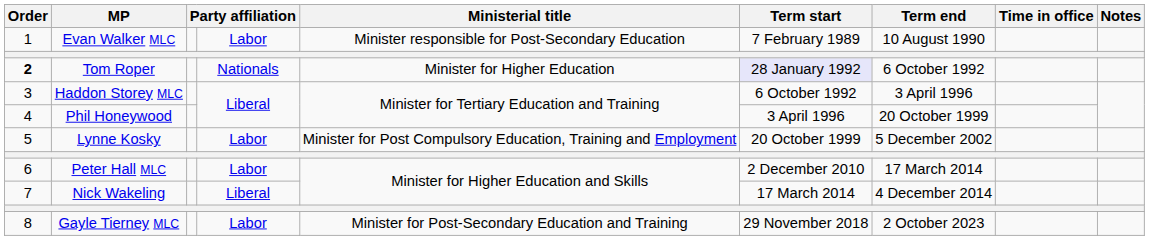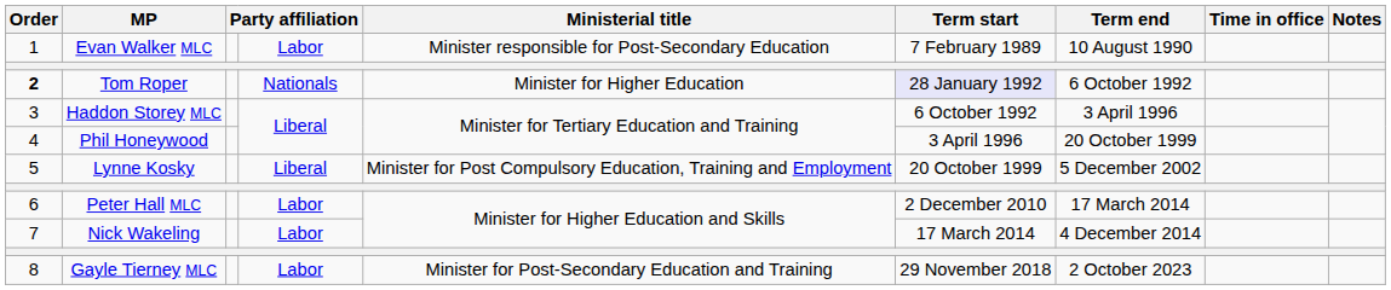 <table class="wikitable" style="text-align:center">
 <tr>
 <th>Order</th>
 <th>MP</th>
 <th colspan="2">Party affiliation</th>
 <th>Ministerial title</th>
 <th>Term start</th>
 <th>Term end</th>
 <th>Time in office</th>
 <th>Notes</th>
 </tr>
 <tr>
 <td>1</td>
 <td><a href='#'>Evan Walker</a> <a href='#'><small>MLC</small></a></td>
 <td></td>
 <td><a href='#'>Labor</a></td>
 <td>Minister responsible for Post-Secondary Education</td>
 <td>7 February 1989</td>
 <td>10 August 1990</td>
 <td></td>
 <td></td>
 </tr>
 <tr>
 <th colspan="9"></th>
 </tr>
 <tr>
 <td><strong>2</strong></td>
 <td><a href='#'>Tom Roper</a> </td>
 <td></td>
 <td><a href='#'>Nationals</a></td>
 <td>Minister for Higher Education</td>
 <td style="background: lavender;">28 January 1992</td>
 <td>6 October 1992</td>
 <td></td>
 <td></td>
 </tr>
 <tr>
 <td>3</td>
 <td><a href='#'>Haddon Storey</a> <a href='#'><small>MLC</small></a></td>
 <td></td>
 <td rowspan="2"><a href='#'>Liberal</a></td>
 <td rowspan="2">Minister for Tertiary Education and Training</td>
 <td>6 October 1992</td>
 <td>3 April 1996</td>
 <td></td>
 <td rowspan="2"></td>
 </tr>
 <tr>
 <td>4</td>
 <td><a href='#'>Phil Honeywood</a> </td>
 <td></td>
 <td>3 April 1996</td>
 <td>20 October 1999</td>
 <td></td>
 </tr>
 <tr>
 <td>5</td>
 <td><a href='#'>Lynne Kosky</a> </td>
 <td></td>
-<td><a href='#'>Labor</a></td>
+<td><a href='#'>Liberal</a></td>
 <td>Minister for Post Compulsory Education, Training and <a href='#'>Employment</a></td>
 <td>20 October 1999</td>
 <td>5 December 2002</td>
 <td></td>
 <td></td>
 </tr>
 <tr>
 <th colspan="9"></th>
 </tr>
 <tr>
 <td>6</td>
 <td><a href='#'>Peter Hall</a> <a href='#'><small>MLC</small></a></td>
 <td></td>
 <td><a href='#'>Labor</a></td>
 <td rowspan="2">Minister for Higher Education and Skills</td>
 <td>2 December 2010</td>
 <td>17 March 2014</td>
 <td></td>
 <td></td>
 </tr>
 <tr>
 <td>7</td>
 <td><a href='#'>Nick Wakeling</a> </td>
 <td></td>
-<td><a href='#'>Liberal</a></td>
+<td><a href='#'>Labor</a></td>
 <td>17 March 2014</td>
 <td>4 December 2014</td>
 <td></td>
 <td></td>
 </tr>
 <tr>
 <th colspan="9"></th>
 </tr>
 <tr>
 <td>8</td>
 <td><a href='#'>Gayle Tierney</a> <a href='#'><small>MLC</small></a></td>
 <td></td>
 <td><a href='#'>Labor</a></td>
 <td>Minister for Post-Secondary Education and Training</td>
 <td>29 November 2018</td>
 <td>2 October 2023</td>
 <td></td>
 <td></td>
 </tr>
 </table>
